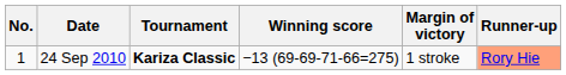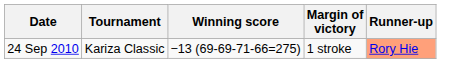 <table class="wikitable" style="font-size:95%;">
 <tr>
-<th>No.</th>
 <th>Date</th>
 <th>Tournament</th>
 <th>Winning score</th>
 <th>Margin of<br>victory</th>
 <th>Runner-up</th>
 </tr>
 <tr>
-<td align=center>1</td>
 <td align=right>24 Sep <a href='#'>2010</a></td>
-<td><strong>Kariza Classic</strong></td>
+<td>Kariza Classic</td>
 <td>−13 (69-69-71-66=275)</td>
 <td>1 stroke</td>
 <td style="background: lightsalmon;"> <a href='#'>Rory Hie</a></td>
 </tr>
 </table>
